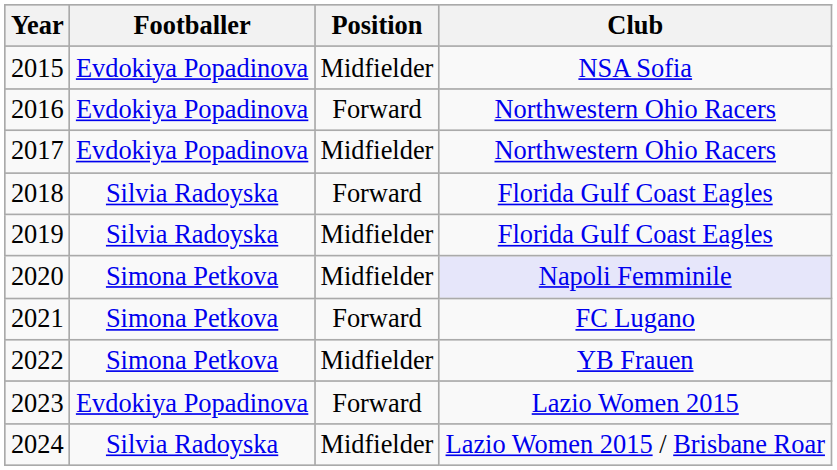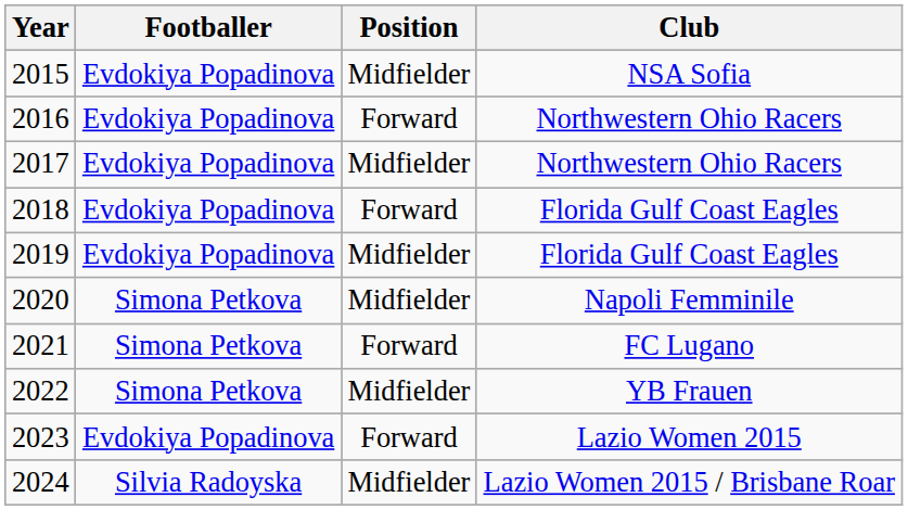 <table class="wikitable" | border="1" cellspacing="0" cellpadding="4">
 <tr>
 <th>Year</th>
 <th>Footballer</th>
 <th>Position</th>
 <th>Club</th>
 </tr>
 <tr align="center">
 <td>2015</td>
 <td><a href='#'>Evdokiya Popadinova</a></td>
 <td>Midfielder</td>
 <td> <a href='#'>NSA Sofia</a></td>
 </tr>
 <tr align="center">
 <td>2016</td>
 <td><a href='#'>Evdokiya Popadinova</a></td>
 <td>Forward</td>
 <td> <a href='#'>Northwestern Ohio Racers</a></td>
 </tr>
 <tr align="center">
 <td>2017</td>
 <td><a href='#'>Evdokiya Popadinova</a></td>
 <td>Midfielder</td>
 <td> <a href='#'>Northwestern Ohio Racers</a></td>
 </tr>
 <tr align="center">
 <td>2018</td>
-<td><a href='#'>Silvia Radoyska</a></td>
+<td><a href='#'>Evdokiya Popadinova</a></td>
 <td>Forward</td>
 <td> <a href='#'>Florida Gulf Coast Eagles</a></td>
 </tr>
 <tr align="center">
 <td>2019</td>
-<td><a href='#'>Silvia Radoyska</a></td>
+<td><a href='#'>Evdokiya Popadinova</a></td>
 <td>Midfielder</td>
 <td> <a href='#'>Florida Gulf Coast Eagles</a></td>
 </tr>
 <tr align="center">
 <td>2020</td>
 <td><a href='#'>Simona Petkova</a></td>
 <td>Midfielder</td>
-<td style="background: lavender;"> <a href='#'>Napoli Femminile</a></td>
+<td> <a href='#'>Napoli Femminile</a></td>
 </tr>
 <tr align="center">
 <td>2021</td>
 <td><a href='#'>Simona Petkova</a></td>
 <td>Forward</td>
 <td> <a href='#'>FC Lugano</a></td>
 </tr>
 <tr align="center">
 <td>2022</td>
 <td><a href='#'>Simona Petkova</a></td>
 <td>Midfielder</td>
 <td> <a href='#'>YB Frauen</a></td>
 </tr>
 <tr align="center">
 <td>2023</td>
 <td><a href='#'>Evdokiya Popadinova</a></td>
 <td>Forward</td>
 <td> <a href='#'>Lazio Women 2015</a></td>
 </tr>
 <tr align="center">
 <td>2024</td>
 <td><a href='#'>Silvia Radoyska</a></td>
 <td>Midfielder</td>
 <td> <a href='#'>Lazio Women 2015</a> /  <a href='#'>Brisbane Roar</a></td>
 </tr>
 </table>
